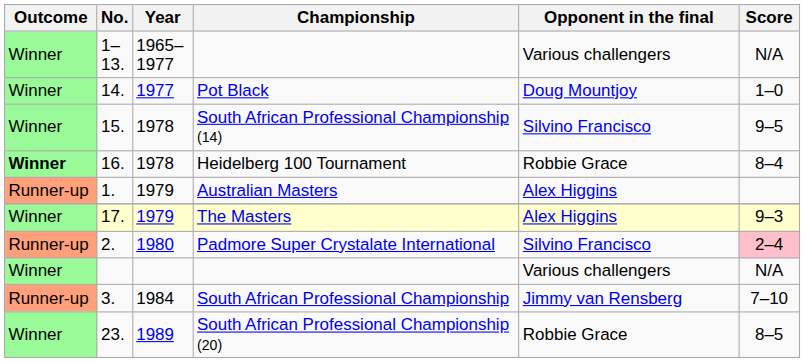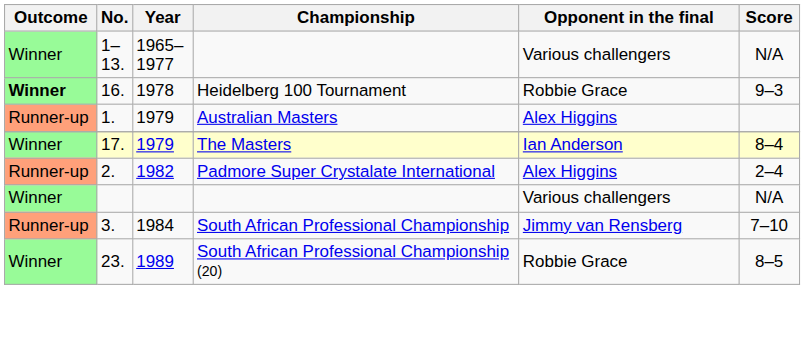 <table class="wikitable">
 <tr>
 <th width="80">Outcome</th>
 <th width="20">No.</th>
 <th width="50">Year</th>
 <th width="300">Championship</th>
 <th width="200">Opponent in the final</th>
 <th width="50">Score</th>
 </tr>
 <tr>
 <td style="background:#98FB98">Winner</td>
 <td>1–13.</td>
 <td>1965–1977</td>
 <td></td>
 <td> Various challengers</td>
 <td align="center">N/A</td>
 </tr>
 <tr>
-<td style="background:#98FB98">Winner</td>
-<td>14.</td>
-<td><a href='#'>1977</a></td>
-<td><a href='#'>Pot Black</a></td>
-<td> <a href='#'>Doug Mountjoy</a></td>
-<td align="center">1–0</td>
-</tr>
-<tr>
-<td style="background:#98FB98">Winner</td>
-<td>15.</td>
-<td>1978</td>
-<td><a href='#'>South African Professional Championship</a> <small>(14)</small></td>
-<td> <a href='#'>Silvino Francisco</a></td>
-<td align="center">9–5</td>
-</tr>
-<tr>
 <td style="background:#98FB98"><strong>Winner</strong></td>
 <td>16.</td>
 <td>1978</td>
 <td>Heidelberg 100 Tournament</td>
 <td> Robbie Grace</td>
-<td align="center">8–4</td>
+<td align="center">9–3</td>
 </tr>
 <tr>
 <td style="background:#ffa07a">Runner-up</td>
 <td>1.</td>
 <td>1979</td>
 <td><a href='#'>Australian Masters</a></td>
 <td> <a href='#'>Alex Higgins</a></td>
 <td align="center"></td>
 </tr>
 <tr>
 </tr>
 <tr bgcolor="ffffcc">
 <td style="background:#98FB98">Winner</td>
 <td>17.</td>
 <td><a href='#'>1979</a></td>
 <td><a href='#'>The Masters</a></td>
-<td> <a href='#'>Alex Higgins</a></td>
-<td align="center">9–3</td>
+<td> <a href='#'>Ian Anderson</a></td>
+<td align="center">8–4</td>
 </tr>
 <tr>
 <td style="background:#ffa07a;">Runner-up</td>
 <td>2.</td>
-<td><a href='#'>1980</a></td>
+<td><a href='#'>1982</a></td>
 <td><a href='#'>Padmore Super Crystalate International</a></td>
-<td> <a href='#'>Silvino Francisco</a></td>
-<td align="center" style="background: pink;">2–4</td>
+<td> <a href='#'>Alex Higgins</a></td>
+<td align="center">2–4</td>
 </tr>
 <tr>
 <td style="background:#98FB98">Winner</td>
 <td></td>
 <td></td>
 <td></td>
 <td> Various challengers</td>
 <td align="center">N/A</td>
 </tr>
 <tr>
 <td style="background:#ffa07a;">Runner-up</td>
 <td>3.</td>
 <td>1984</td>
 <td><a href='#'>South African Professional Championship</a></td>
 <td> <a href='#'>Jimmy van Rensberg</a></td>
 <td align="center">7–10</td>
 </tr>
 <tr>
 <td style="background:#98FB98">Winner</td>
 <td>23.</td>
 <td><a href='#'>1989</a></td>
 <td><a href='#'>South African Professional Championship</a> <small>(20)</small></td>
 <td> Robbie Grace</td>
 <td align="center">8–5</td>
 </tr>
 </table>
